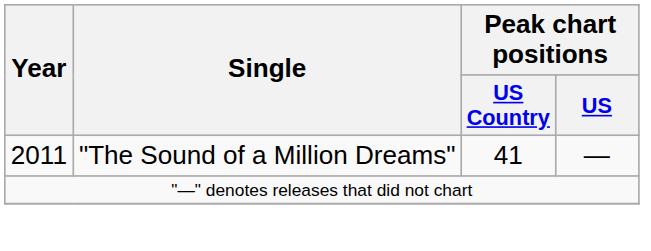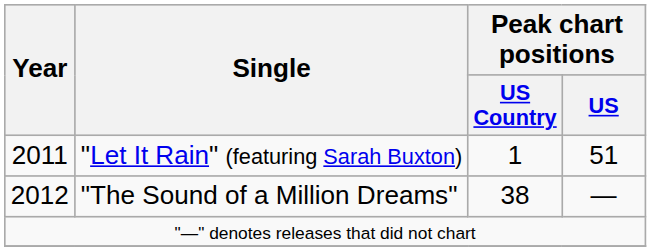 <table class="wikitable" style="text-align:center;">
 <tr>
 <th rowspan="2">Year</th>
 <th rowspan="2">Single</th>
 <th colspan="2">Peak chart<br>positions</th>
 </tr>
 <tr style="font-size:smaller;">
 <th width="45"><a href='#'>US Country</a></th>
 <th width="45"><a href='#'>US</a></th>
 </tr>
 <tr>
 <td>2011</td>
+<td align="left">"<a href='#'>Let It Rain</a>" <small>(featuring <a href='#'>Sarah Buxton</a>)</small></td>
+<td>1</td>
+<td>51</td>
+</tr>
+<tr>
+<td>2012</td>
 <td align="left">"The Sound of a Million Dreams"</td>
-<td>41</td>
+<td>38</td>
 <td>—</td>
 </tr>
 <tr>
 <td colspan="4" style="font-size:8pt">"—" denotes releases that did not chart</td>
 </tr>
 <tr>
 </tr>
 </table>
